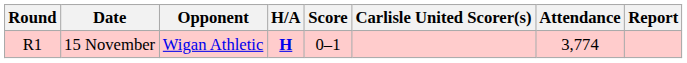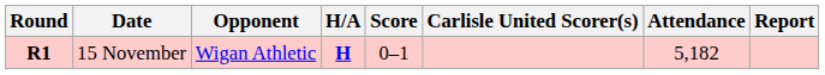 <table class="wikitable" style="text-align:center">
 <tr>
 <th>Round</th>
 <th>Date</th>
 <th>Opponent</th>
 <th>H/A</th>
 <th>Score</th>
 <th>Carlisle United Scorer(s)</th>
 <th>Attendance</th>
 <th>Report</th>
 </tr>
 <tr bgcolor=#FFCCCC>
-<td>R1</td>
+<td><strong>R1</strong></td>
 <td align=left>15 November</td>
 <td align=left><a href='#'>Wigan Athletic</a></td>
 <td><strong><a href='#'>H</a></strong></td>
 <td>0–1</td>
 <td align=left></td>
-<td>3,774</td>
+<td>5,182</td>
 <td></td>
 </tr>
 </table>
